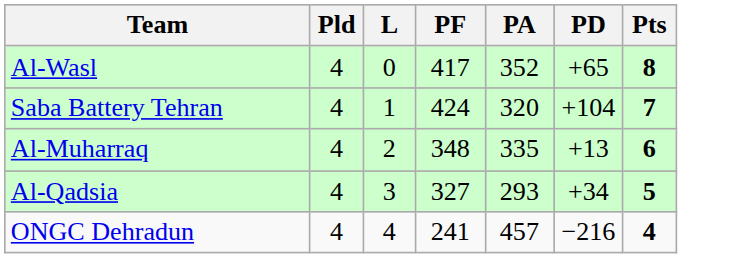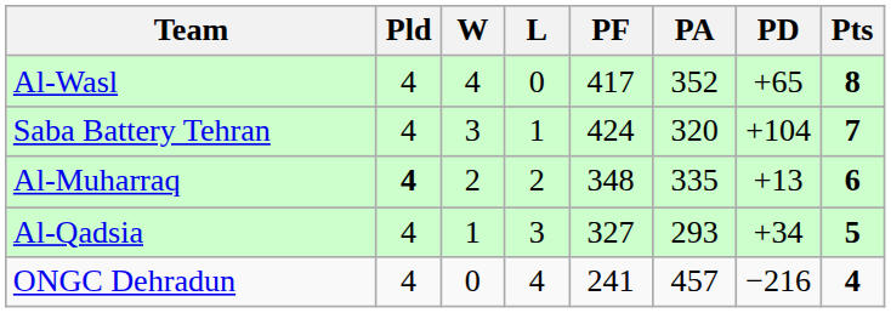 <table class="wikitable" style="text-align:center;">
 <tr>
 <th width=180>Team</th>
 <th width=25>Pld</th>
+<th width=25>W</th>
 <th width=25>L</th>
 <th width=35>PF</th>
 <th width=35>PA</th>
 <th width=35>PD</th>
 <th width=25>Pts</th>
 </tr>
 <tr bgcolor="#ccffcc">
 <td align="left"> <a href='#'>Al-Wasl</a></td>
+<td>4</td>
 <td>4</td>
 <td>0</td>
 <td>417</td>
 <td>352</td>
 <td>+65</td>
 <td><strong>8</strong></td>
 </tr>
 <tr bgcolor="#ccffcc">
 <td align="left"> <a href='#'>Saba Battery Tehran</a></td>
 <td>4</td>
+<td>3</td>
 <td>1</td>
 <td>424</td>
 <td>320</td>
 <td>+104</td>
 <td><strong>7</strong></td>
 </tr>
 <tr bgcolor="#ccffcc">
 <td align="left"> <a href='#'>Al-Muharraq</a></td>
-<td>4</td>
+<td><strong>4</strong></td>
+<td>2</td>
 <td>2</td>
 <td>348</td>
 <td>335</td>
 <td>+13</td>
 <td><strong>6</strong></td>
 </tr>
 <tr bgcolor="#ccffcc">
 <td align="left"> <a href='#'>Al-Qadsia</a></td>
 <td>4</td>
+<td>1</td>
 <td>3</td>
 <td>327</td>
 <td>293</td>
 <td>+34</td>
 <td><strong>5</strong></td>
 </tr>
 <tr>
 <td align="left"> <a href='#'>ONGC Dehradun</a></td>
 <td>4</td>
+<td>0</td>
 <td>4</td>
 <td>241</td>
 <td>457</td>
 <td>−216</td>
 <td><strong>4</strong></td>
 </tr>
 </table>
